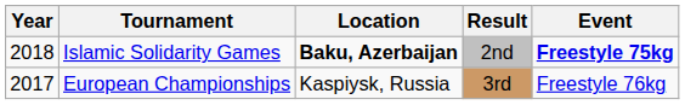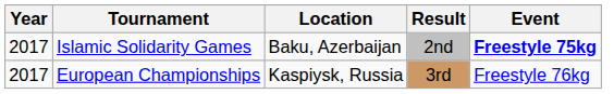 <table class="wikitable" style="font-size:95%;">
 <tr>
 <th>Year</th>
 <th>Tournament</th>
 <th>Location</th>
 <th>Result</th>
 <th>Event</th>
 </tr>
 <tr>
-<td>2018</td>
+<td>2017</td>
 <td><a href='#'>Islamic Solidarity Games</a></td>
-<td><strong>Baku, Azerbaijan</strong></td>
+<td>Baku, Azerbaijan</td>
 <td align="center" bgcolor="silver">2nd</td>
 <td><strong><a href='#'>Freestyle 75kg</a></strong></td>
 </tr>
 <tr>
 <td>2017</td>
 <td><a href='#'>European Championships</a></td>
 <td>Kaspiysk, Russia</td>
 <td align="center" bgcolor="cc9966">3rd</td>
 <td><a href='#'>Freestyle 76kg</a></td>
 </tr>
 </table>
